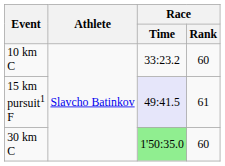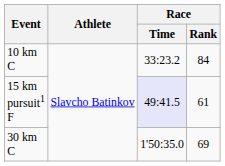 <table class="wikitable" border="1" style="font-size:90%">
 <tr>
 <th rowspan=2>Event</th>
 <th rowspan=2>Athlete</th>
 <th colspan=2>Race</th>
 </tr>
 <tr>
 <th>Time</th>
 <th>Rank</th>
 </tr>
 <tr>
 <td>10 km <br> C</td>
 <td rowspan=3><a href='#'>Slavcho Batinkov</a></td>
 <td align=center>33:23.2</td>
-<td align=center>60</td>
+<td align=center>84</td>
 </tr>
 <tr>
 <td>15 km <br> pursuit<sup>1</sup> <br> F</td>
 <td align=center style="background: lavender;">49:41.5</td>
 <td align=center>61</td>
 </tr>
 <tr>
 <td>30 km <br> C</td>
-<td align=center style="background: lightgreen;">1'50:35.0</td>
-<td align=center>60</td>
+<td align=center>1'50:35.0</td>
+<td align=center>69</td>
 </tr>
 </table>
